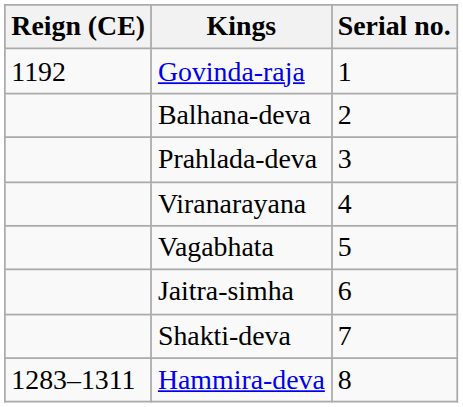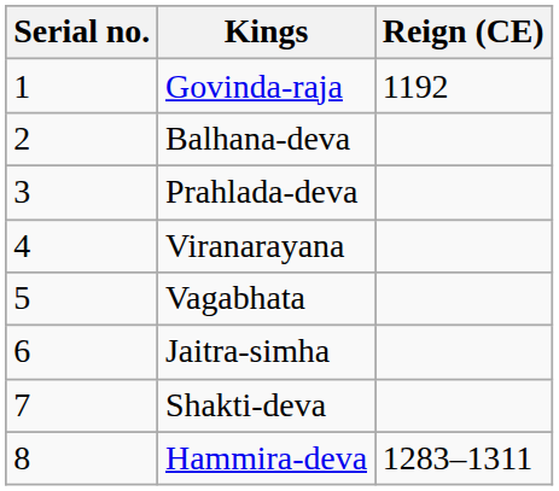 <table class="wikitable">
 <tr>
+<th>Serial no.</th>
+<th>Kings</th>
 <th>Reign (CE)</th>
-<th>Kings</th>
-<th>Serial no.</th>
 </tr>
 <tr>
+<td>1</td>
+<td><a href='#'>Govinda-raja</a></td>
 <td>1192</td>
-<td><a href='#'>Govinda-raja</a></td>
-<td>1</td>
 </tr>
 <tr>
+<td>2</td>
+<td>Balhana-deva</td>
 <td></td>
-<td>Balhana-deva</td>
-<td>2</td>
 </tr>
 <tr>
+<td>3</td>
+<td>Prahlada-deva</td>
 <td></td>
-<td>Prahlada-deva</td>
-<td>3</td>
 </tr>
 <tr>
+<td>4</td>
+<td>Viranarayana</td>
 <td></td>
-<td>Viranarayana</td>
-<td>4</td>
 </tr>
 <tr>
+<td>5</td>
+<td>Vagabhata</td>
 <td></td>
-<td>Vagabhata</td>
-<td>5</td>
 </tr>
 <tr>
+<td>6</td>
+<td>Jaitra-simha</td>
 <td></td>
-<td>Jaitra-simha</td>
-<td>6</td>
 </tr>
 <tr>
+<td>7</td>
+<td>Shakti-deva</td>
 <td></td>
-<td>Shakti-deva</td>
-<td>7</td>
 </tr>
 <tr>
+<td>8</td>
+<td><a href='#'>Hammira-deva</a></td>
 <td>1283–1311</td>
-<td><a href='#'>Hammira-deva</a></td>
-<td>8</td>
 </tr>
 </table>
